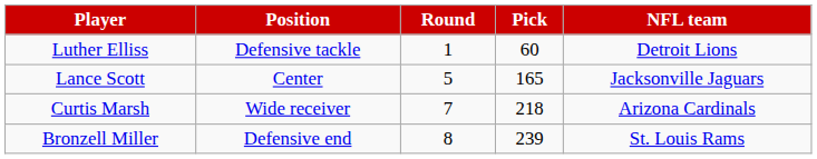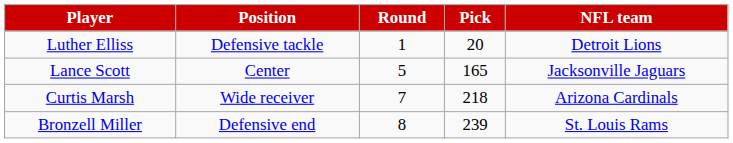 <table class="wikitable" width="78%">
 <tr align="center" style="background:#CC0000; color:white">
 <td><strong>Player</strong></td>
 <td><strong>Position</strong></td>
 <td><strong>Round</strong></td>
 <td><strong>Pick</strong></td>
 <td><strong>NFL team</strong></td>
 </tr>
 <tr align="center">
 <td><a href='#'>Luther Elliss</a></td>
 <td><a href='#'>Defensive tackle</a></td>
 <td>1</td>
-<td>60</td>
+<td>20</td>
 <td><a href='#'>Detroit Lions</a></td>
 </tr>
 <tr align="center">
 <td><a href='#'>Lance Scott</a></td>
 <td><a href='#'>Center</a></td>
 <td>5</td>
 <td>165</td>
 <td><a href='#'>Jacksonville Jaguars</a></td>
 </tr>
 <tr align="center">
 <td><a href='#'>Curtis Marsh</a></td>
 <td><a href='#'>Wide receiver</a></td>
 <td>7</td>
 <td>218</td>
 <td><a href='#'>Arizona Cardinals</a></td>
 </tr>
 <tr align="center">
 <td><a href='#'>Bronzell Miller</a></td>
 <td><a href='#'>Defensive end</a></td>
 <td>8</td>
 <td>239</td>
 <td><a href='#'>St. Louis Rams</a></td>
 </tr>
 </table>
